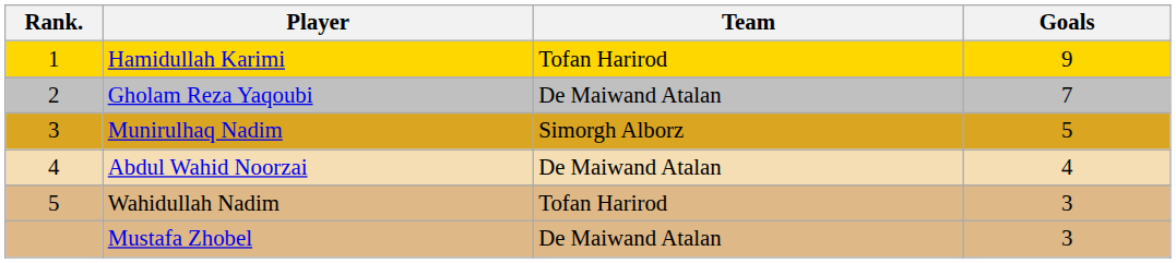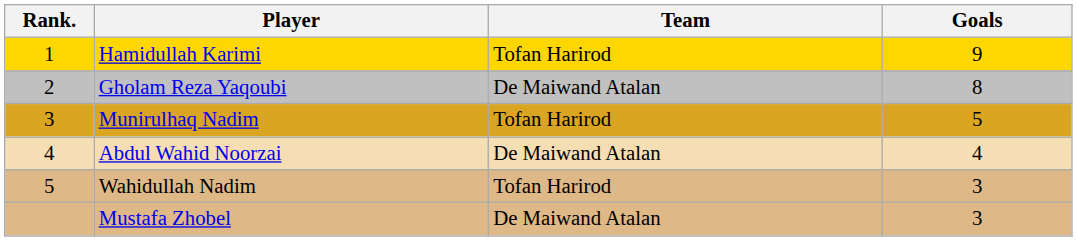 <table class="wikitable sortable" style="text-align:center; width:65%;">
 <tr>
 <th style="width: 4%;">Rank.</th>
 <th style="width:23%;">Player</th>
 <th style="width:23%;">Team</th>
 <th style="width:11%;">Goals</th>
 </tr>
 <tr bgcolor="#FFD700">
 <td>1</td>
 <td style="text-align:left;"><a href='#'>Hamidullah Karimi</a></td>
 <td style="text-align:left;">Tofan Harirod</td>
 <td>9</td>
 </tr>
 <tr style="background-color: #C0C0C0;">
 <td>2</td>
 <td style="text-align:left;"><a href='#'>Gholam Reza Yaqoubi</a></td>
 <td style="text-align:left;">De Maiwand Atalan</td>
-<td>7</td>
+<td>8</td>
 </tr>
 <tr style="background-color: #DAA520;">
 <td>3</td>
 <td style="text-align:left;"><a href='#'>Munirulhaq Nadim</a></td>
-<td style="text-align:left;">Simorgh Alborz</td>
+<td style="text-align:left;">Tofan Harirod</td>
 <td>5</td>
 </tr>
 <tr style="background-color: #F5DEB3;">
 <td>4</td>
 <td style="text-align:left;"><a href='#'>Abdul Wahid Noorzai</a></td>
 <td style="text-align:left;">De Maiwand Atalan</td>
 <td>4</td>
 </tr>
 <tr style="background-color: #DEB887;">
 <td>5</td>
 <td style="text-align:left;">Wahidullah Nadim</td>
 <td style="text-align:left;">Tofan Harirod</td>
 <td>3</td>
 </tr>
 <tr style="background-color: #DEB887;">
 <td></td>
 <td style="text-align:left;"><a href='#'>Mustafa Zhobel</a></td>
 <td style="text-align:left;">De Maiwand Atalan</td>
 <td>3</td>
 </tr>
 </table>
